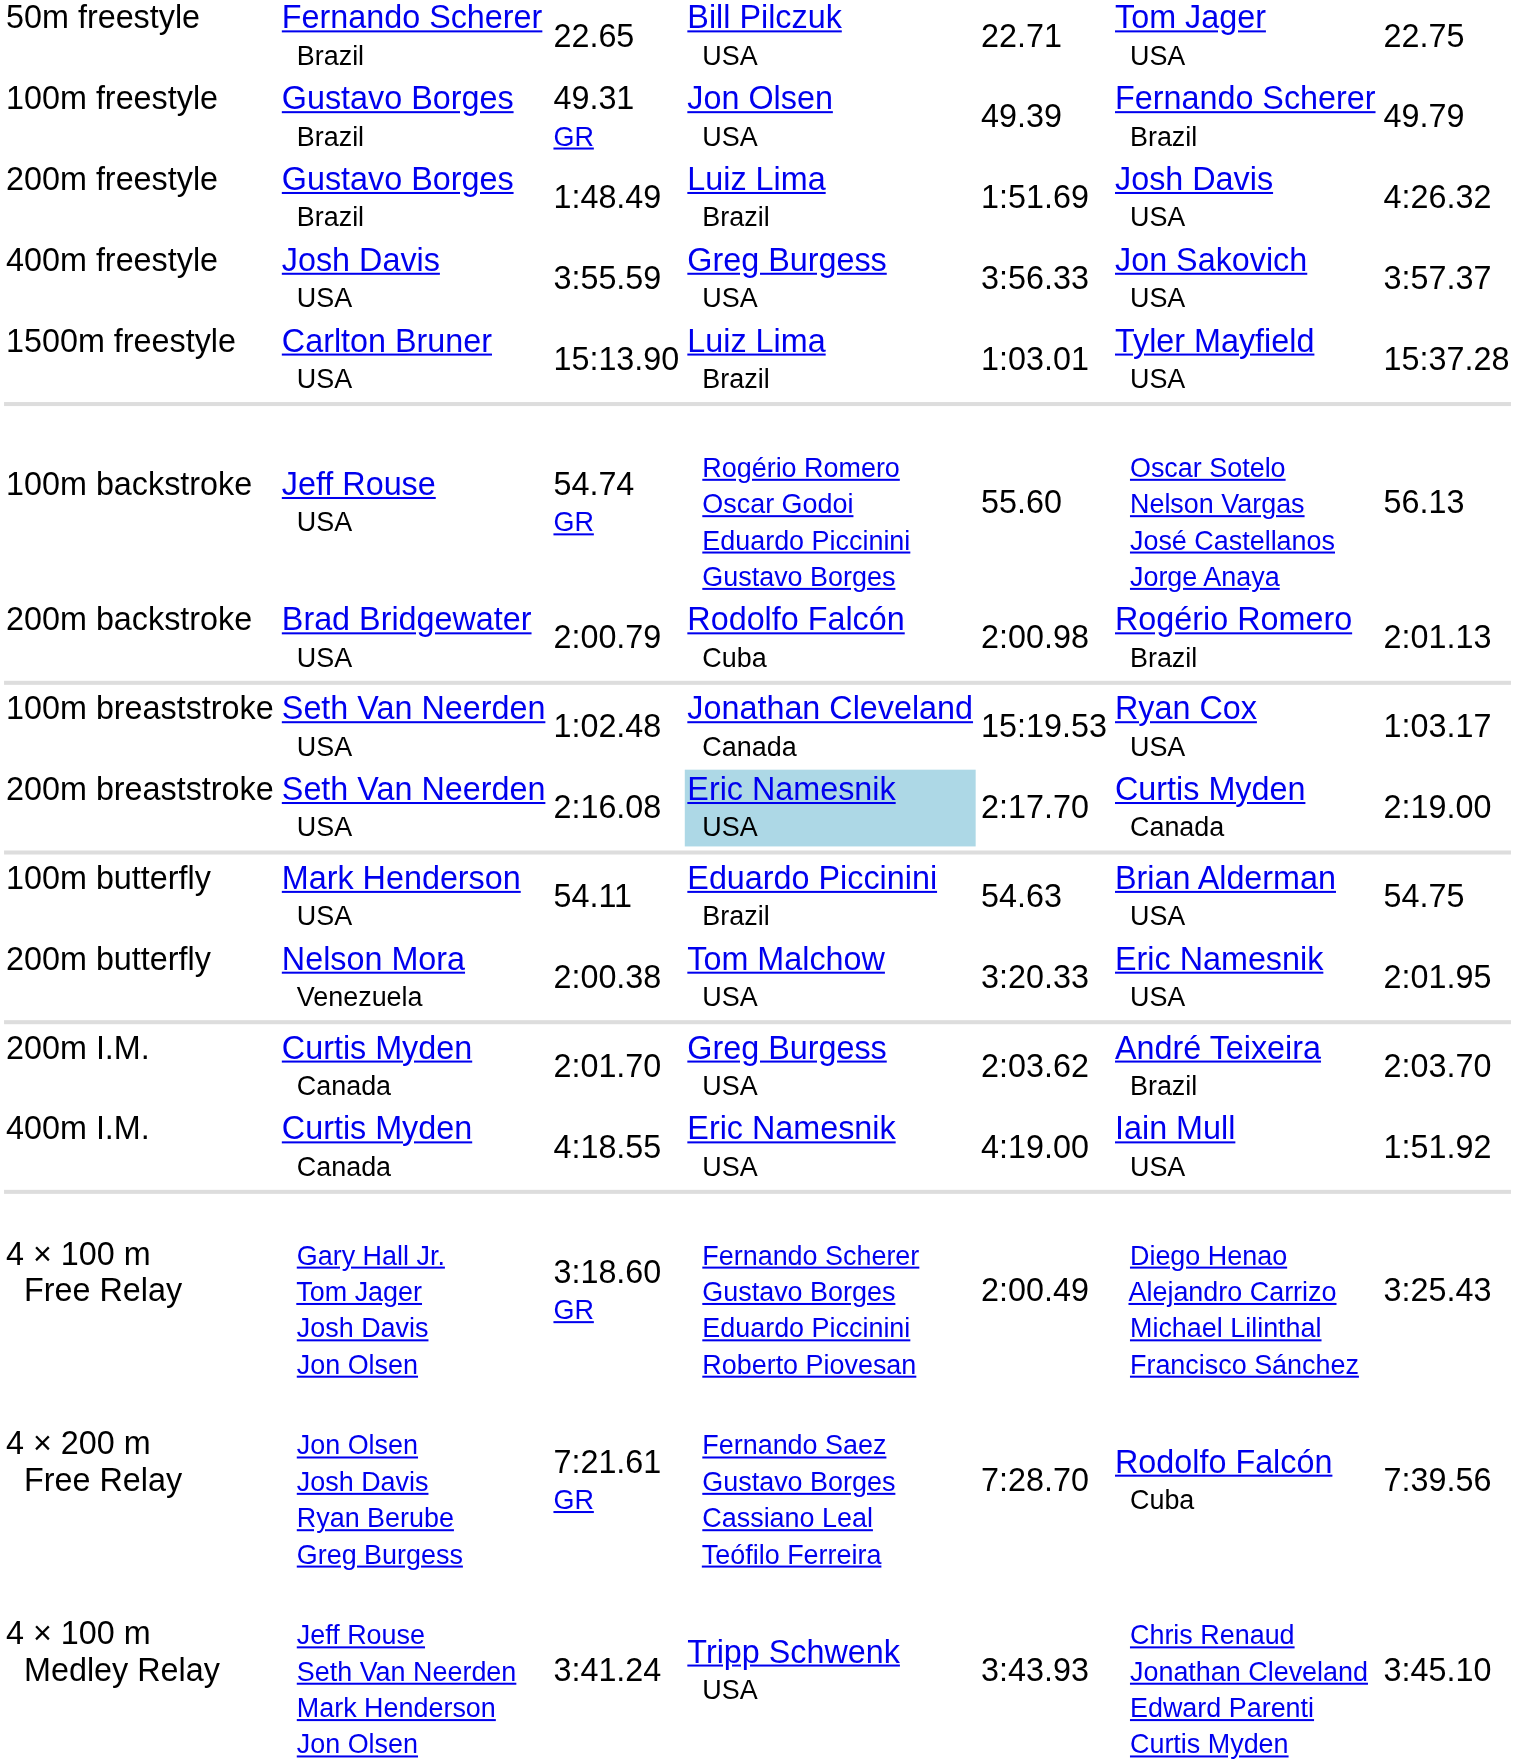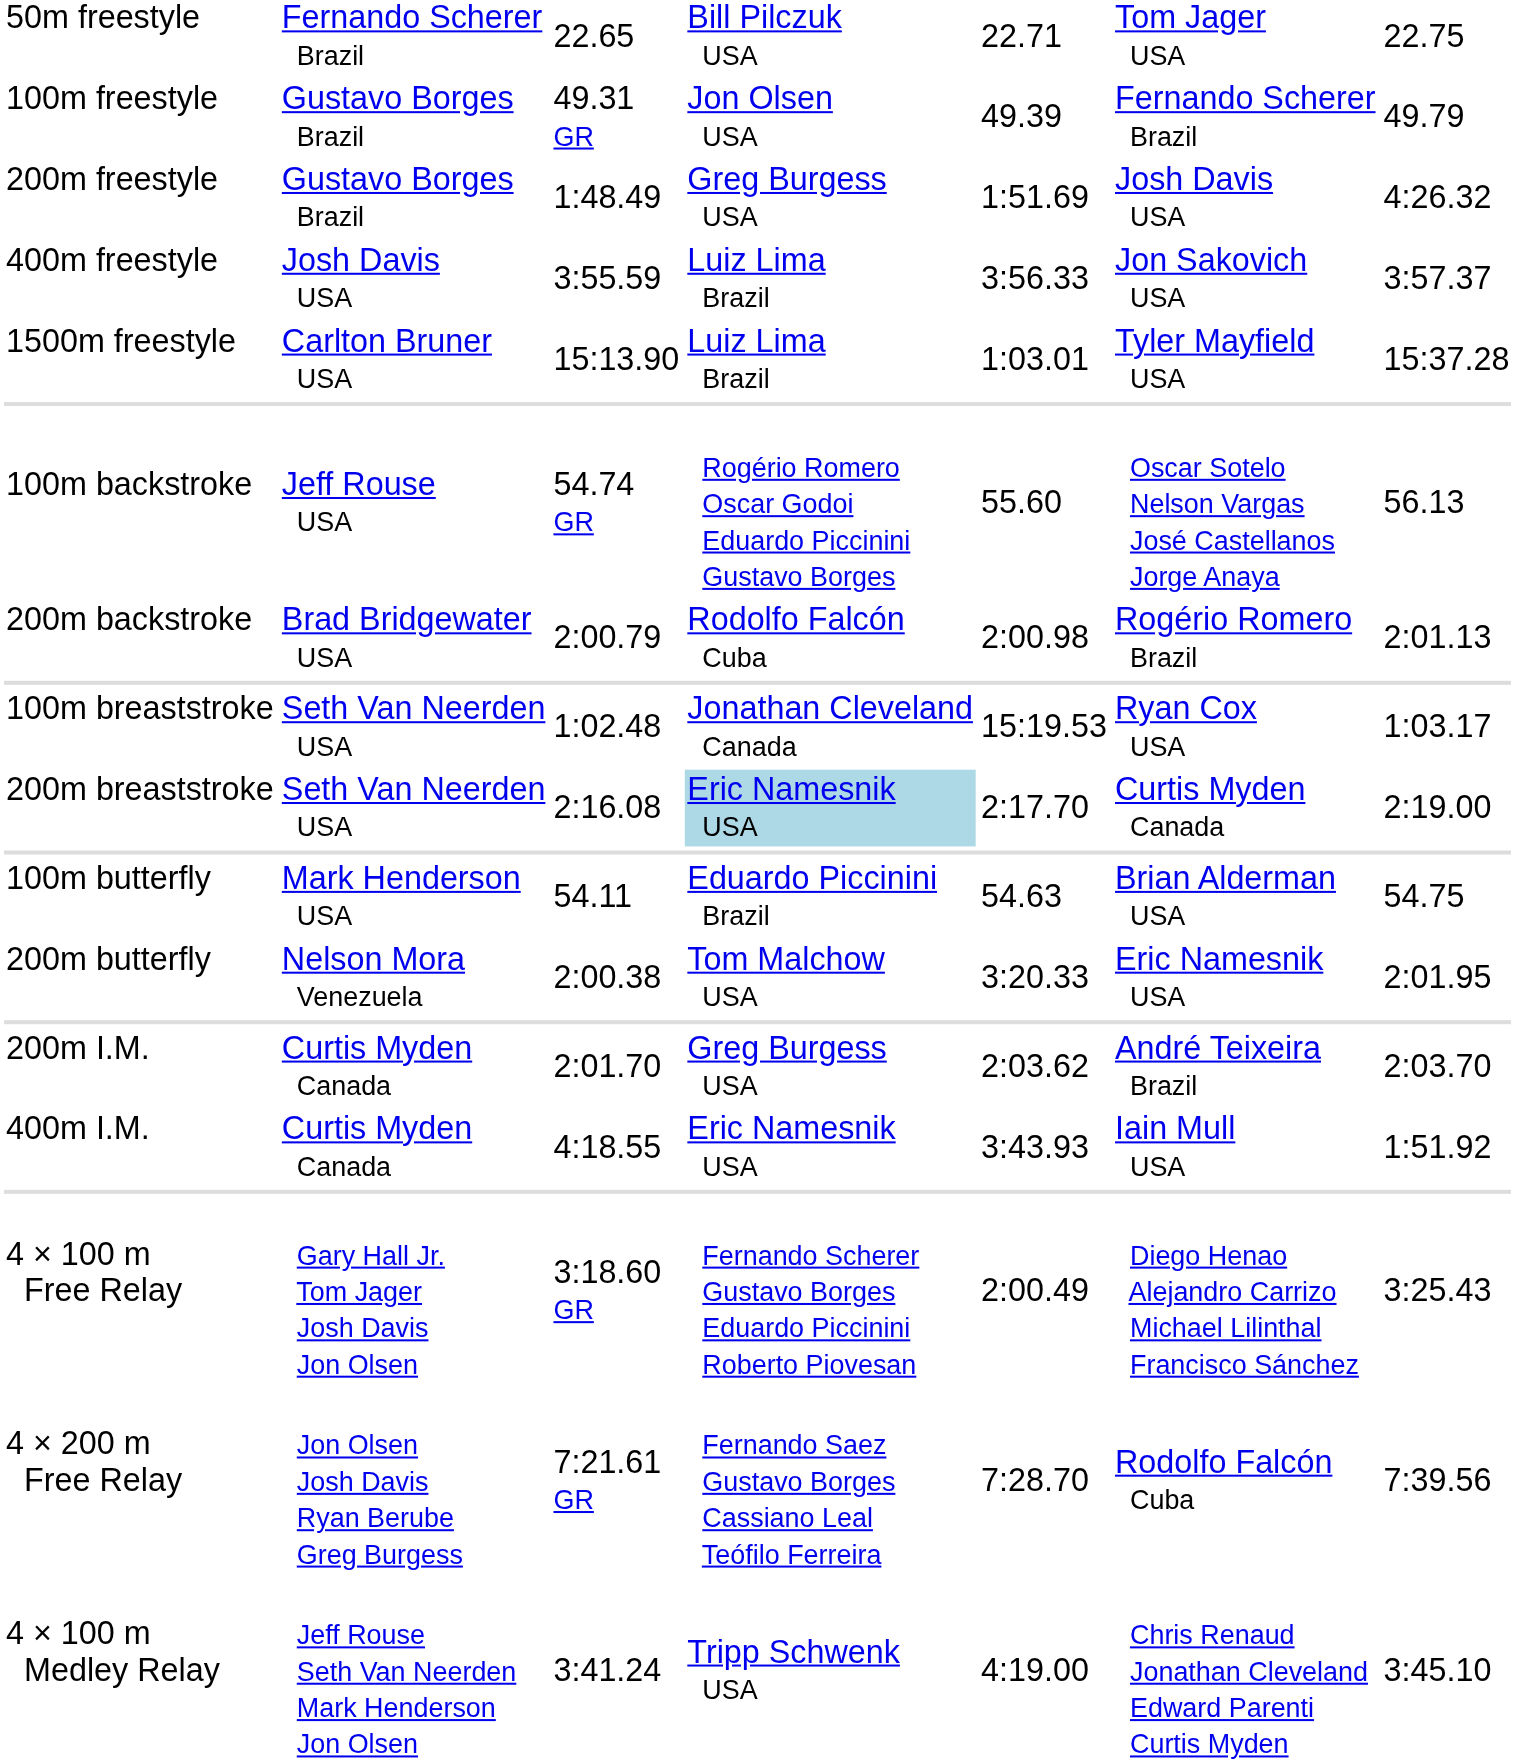 <table>
 <tr>
 <td>50m freestyle <br>  </td>
 <td><a href='#'>Fernando Scherer</a> <small><br>    Brazil </small></td>
 <td>22.65</td>
 <td><a href='#'>Bill Pilczuk</a> <small><br>    USA </small></td>
 <td>22.71</td>
 <td><a href='#'>Tom Jager</a> <small><br>    USA </small></td>
 <td>22.75</td>
 </tr>
 <tr>
 <td>100m freestyle <br>  </td>
 <td><a href='#'>Gustavo Borges</a> <small><br>    Brazil </small></td>
 <td>49.31 <small><br> <a href='#'>GR</a></small></td>
 <td><a href='#'>Jon Olsen</a> <small><br>    USA </small></td>
 <td>49.39</td>
 <td><a href='#'>Fernando Scherer</a> <small><br>    Brazil </small></td>
 <td>49.79</td>
 </tr>
 <tr>
 <td>200m freestyle <br>  </td>
 <td><a href='#'>Gustavo Borges</a> <small><br>    Brazil </small></td>
 <td>1:48.49</td>
-<td><a href='#'>Luiz Lima</a> <small><br>    Brazil </small></td>
+<td><a href='#'>Greg Burgess</a> <small><br>    USA </small></td>
 <td>1:51.69</td>
 <td><a href='#'>Josh Davis</a> <small><br>    USA </small></td>
 <td>4:26.32</td>
 </tr>
 <tr>
 <td>400m freestyle <br>  </td>
 <td><a href='#'>Josh Davis</a> <small><br>    USA </small></td>
 <td>3:55.59</td>
-<td><a href='#'>Greg Burgess</a> <small><br>    USA </small></td>
+<td><a href='#'>Luiz Lima</a> <small><br>    Brazil </small></td>
 <td>3:56.33</td>
 <td><a href='#'>Jon Sakovich</a> <small><br>    USA </small></td>
 <td>3:57.37</td>
 </tr>
 <tr>
 <td>1500m freestyle <br>  </td>
 <td><a href='#'>Carlton Bruner</a> <small><br>    USA </small></td>
 <td>15:13.90</td>
 <td><a href='#'>Luiz Lima</a> <small><br>    Brazil </small></td>
 <td>1:03.01</td>
 <td><a href='#'>Tyler Mayfield</a> <small><br>    USA </small></td>
 <td>15:37.28</td>
 </tr>
 <tr bgcolor=#DDDDDD>
 <td colspan=7></td>
 </tr>
 <tr>
 <td>100m backstroke <br>  </td>
 <td><a href='#'>Jeff Rouse</a> <small><br>    USA </small></td>
 <td>54.74 <small><br> <a href='#'>GR</a></small></td>
 <td> <small><br>  <a href='#'>Rogério Romero</a> <br>  <a href='#'>Oscar Godoi</a> <br>  <a href='#'>Eduardo Piccinini</a> <br>  <a href='#'>Gustavo Borges</a> </small></td>
 <td>55.60</td>
 <td> <small><br>  <a href='#'>Oscar Sotelo</a> <br>  <a href='#'>Nelson Vargas</a> <br>  <a href='#'>José Castellanos</a> <br>  <a href='#'>Jorge Anaya</a> </small></td>
 <td>56.13</td>
 </tr>
 <tr>
 <td>200m backstroke <br>  </td>
 <td><a href='#'>Brad Bridgewater</a> <small><br>    USA </small></td>
 <td>2:00.79</td>
 <td><a href='#'>Rodolfo Falcón</a> <small><br>    Cuba </small></td>
 <td>2:00.98</td>
 <td><a href='#'>Rogério Romero</a> <small><br>    Brazil </small></td>
 <td>2:01.13</td>
 </tr>
 <tr bgcolor=#DDDDDD>
 <td colspan=7></td>
 </tr>
 <tr>
 <td>100m breaststroke <br>  </td>
 <td><a href='#'>Seth Van Neerden</a> <small><br>    USA </small></td>
 <td>1:02.48</td>
 <td><a href='#'>Jonathan Cleveland</a> <small><br>    Canada </small></td>
 <td>15:19.53</td>
 <td><a href='#'>Ryan Cox</a> <small><br>    USA </small></td>
 <td>1:03.17</td>
 </tr>
 <tr>
 <td>200m breaststroke <br>  </td>
 <td><a href='#'>Seth Van Neerden</a> <small><br>    USA </small></td>
 <td>2:16.08</td>
 <td style="background: lightblue;"><a href='#'>Eric Namesnik</a> <small><br>    USA </small></td>
 <td>2:17.70</td>
 <td><a href='#'>Curtis Myden</a> <small><br>    Canada </small></td>
 <td>2:19.00</td>
 </tr>
 <tr bgcolor=#DDDDDD>
 <td colspan=7></td>
 </tr>
 <tr>
 <td>100m butterfly <br>  </td>
 <td><a href='#'>Mark Henderson</a> <small><br>    USA </small></td>
 <td>54.11</td>
 <td><a href='#'>Eduardo Piccinini</a> <small><br>    Brazil </small></td>
 <td>54.63</td>
 <td><a href='#'>Brian Alderman</a> <small><br>    USA </small></td>
 <td>54.75</td>
 </tr>
 <tr>
 <td>200m butterfly <br>  </td>
 <td><a href='#'>Nelson Mora</a> <small><br>    Venezuela </small></td>
 <td>2:00.38</td>
 <td><a href='#'>Tom Malchow</a> <small><br>    USA </small></td>
 <td>3:20.33</td>
 <td><a href='#'>Eric Namesnik</a> <small><br>    USA </small></td>
 <td>2:01.95</td>
 </tr>
 <tr bgcolor=#DDDDDD>
 <td colspan=7></td>
 </tr>
 <tr>
 <td>200m I.M. <br>  </td>
 <td><a href='#'>Curtis Myden</a> <small><br>    Canada </small></td>
 <td>2:01.70</td>
 <td><a href='#'>Greg Burgess</a> <small><br>    USA </small></td>
 <td>2:03.62</td>
 <td><a href='#'>André Teixeira</a> <small><br>    Brazil </small></td>
 <td>2:03.70</td>
 </tr>
 <tr>
 <td>400m I.M. <br>  </td>
 <td><a href='#'>Curtis Myden</a> <small><br>    Canada </small></td>
 <td>4:18.55</td>
 <td><a href='#'>Eric Namesnik</a> <small><br>    USA </small></td>
-<td>4:19.00</td>
+<td>3:43.93</td>
 <td><a href='#'>Iain Mull</a> <small><br>    USA </small></td>
 <td>1:51.92</td>
 </tr>
 <tr bgcolor=#DDDDDD>
 <td colspan=7></td>
 </tr>
 <tr>
 <td>4 × 100 m <br>   Free Relay <br>  </td>
 <td> <small><br>  <a href='#'>Gary Hall Jr.</a> <br>  <a href='#'>Tom Jager</a> <br>  <a href='#'>Josh Davis</a> <br>  <a href='#'>Jon Olsen</a> </small></td>
 <td>3:18.60 <small><br> <a href='#'>GR</a></small></td>
 <td> <small><br>  <a href='#'>Fernando Scherer</a> <br>  <a href='#'>Gustavo Borges</a> <br>  <a href='#'>Eduardo Piccinini</a> <br>  <a href='#'>Roberto Piovesan</a> </small></td>
 <td>2:00.49</td>
 <td> <small><br>  <a href='#'>Diego Henao</a> <br>  <a href='#'>Alejandro Carrizo</a> <br>  <a href='#'>Michael Lilinthal</a> <br>  <a href='#'>Francisco Sánchez</a> </small></td>
 <td>3:25.43</td>
 </tr>
 <tr>
 <td>4 × 200 m <br>   Free Relay <br>  </td>
 <td> <small><br>  <a href='#'>Jon Olsen</a> <br>  <a href='#'>Josh Davis</a> <br>  <a href='#'>Ryan Berube</a> <br>  <a href='#'>Greg Burgess</a> </small></td>
 <td>7:21.61 <small><br> <a href='#'>GR</a></small></td>
 <td> <small><br>  <a href='#'>Fernando Saez</a> <br>  <a href='#'>Gustavo Borges</a> <br>  <a href='#'>Cassiano Leal</a> <br>  <a href='#'>Teófilo Ferreira</a> </small></td>
 <td>7:28.70</td>
 <td><a href='#'>Rodolfo Falcón</a> <small><br>    Cuba </small></td>
 <td>7:39.56</td>
 </tr>
 <tr>
 <td>4 × 100 m <br>   Medley Relay <br>  </td>
 <td> <small><br>  <a href='#'>Jeff Rouse</a> <br>  <a href='#'>Seth Van Neerden</a> <br>  <a href='#'>Mark Henderson</a> <br>  <a href='#'>Jon Olsen</a> </small></td>
 <td>3:41.24</td>
 <td><a href='#'>Tripp Schwenk</a> <small><br>    USA </small></td>
-<td>3:43.93</td>
+<td>4:19.00</td>
 <td> <small><br>  <a href='#'>Chris Renaud</a> <br>  <a href='#'>Jonathan Cleveland</a> <br>  <a href='#'>Edward Parenti</a> <br>  <a href='#'>Curtis Myden</a> </small></td>
 <td>3:45.10</td>
 </tr>
 </table>
